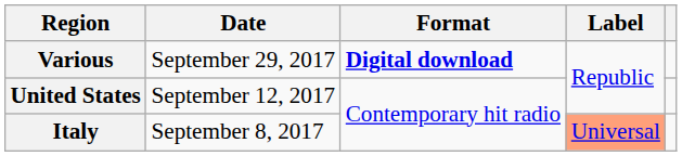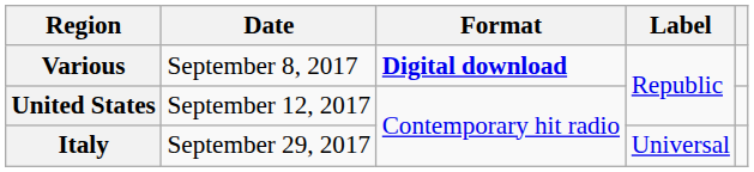 <table class="wikitable plainrowheaders">
 <tr>
 <th>Region</th>
 <th>Date</th>
 <th>Format</th>
 <th>Label</th>
 <th></th>
 </tr>
 <tr>
 <th scope="row">Various</th>
-<td>September 29, 2017</td>
+<td>September 8, 2017</td>
 <td><strong><a href='#'>Digital download</a></strong></td>
 <td rowspan="2"><a href='#'>Republic</a></td>
 <td></td>
 </tr>
 <tr>
 <th scope="row">United States</th>
 <td>September 12, 2017</td>
 <td rowspan="2"><a href='#'>Contemporary hit radio</a></td>
 <td></td>
 </tr>
 <tr>
 <th scope="row">Italy</th>
-<td>September 8, 2017</td>
-<td style="background: lightsalmon;"><a href='#'>Universal</a></td>
+<td>September 29, 2017</td>
+<td><a href='#'>Universal</a></td>
 <td></td>
 </tr>
 </table>
